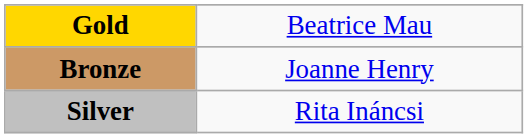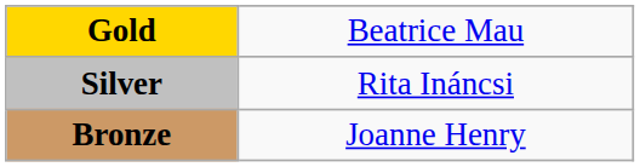 <table class="wikitable" style="text-align:center; " width="35%">
 <tr>
 <td bgcolor="gold"><strong>Gold</strong></td>
 <td><a href='#'>Beatrice Mau</a><br>  <small><em></em></small></td>
 </tr>
 <tr>
+<td bgcolor="silver"><strong>Silver</strong></td>
+<td><a href='#'>Rita Ináncsi</a><br>  <small><em></em></small></td>
+</tr>
+<tr>
 <td bgcolor="CC9966"><strong>Bronze</strong></td>
 <td><a href='#'>Joanne Henry</a><br>  <small><em></em></small></td>
 </tr>
-<tr>
-<td bgcolor="silver"><strong>Silver</strong></td>
-<td><a href='#'>Rita Ináncsi</a><br>  <small><em></em></small></td>
-</tr>
 </table>
